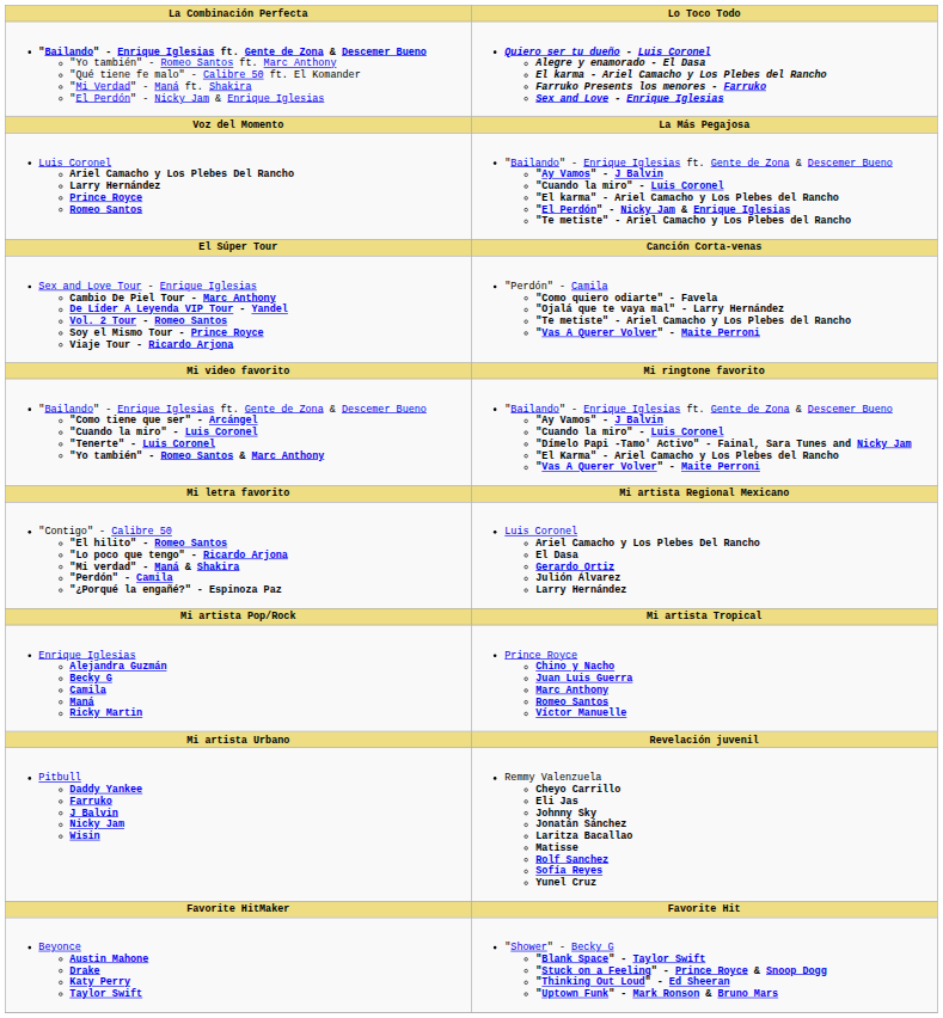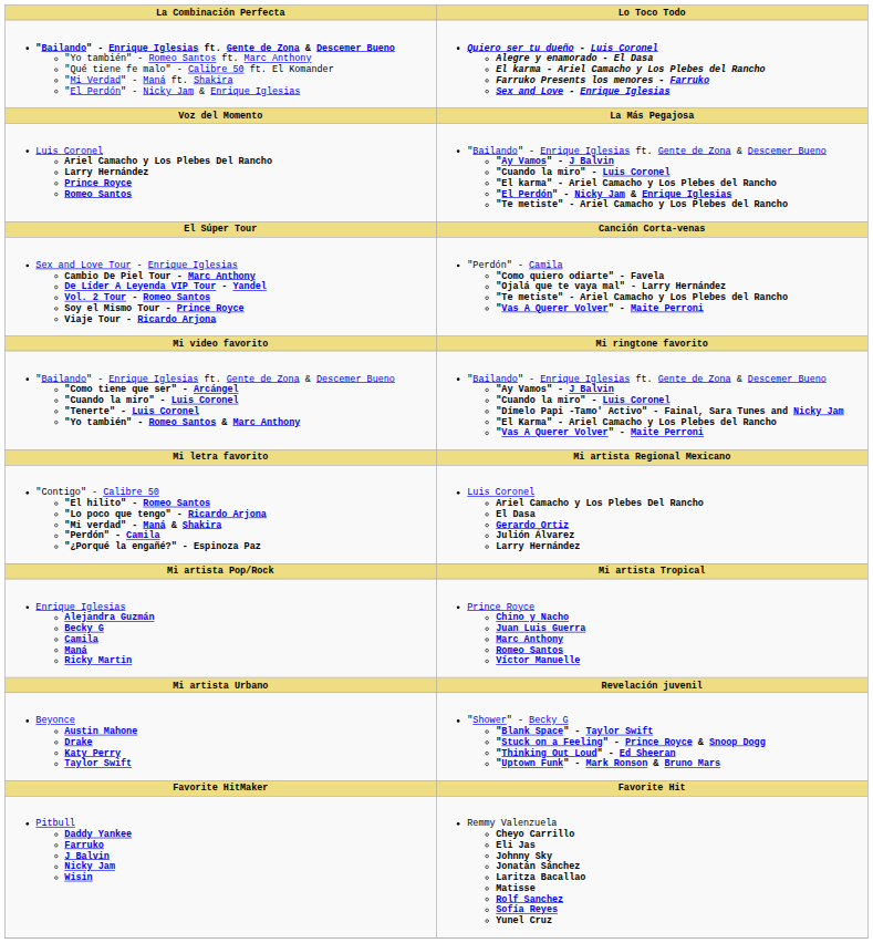 <table class=wikitable width="95%">
 <tr>
 <th style="background:#EEDD82;" ! width="50%">La Combinación Perfecta </th>
 <th style="background:#EEDD82;" ! width="50%">Lo Toco Todo</th>
 </tr>
 <tr>
 <td valign="top"><br><ul><li><strong>"<a href='#'>Bailando</a>" - <a href='#'>Enrique Iglesias</a> ft. <a href='#'>Gente de Zona</a> & <a href='#'>Descemer Bueno</a></strong><ul><li>"Yo también" - <a href='#'>Romeo Santos</a> ft. <a href='#'>Marc Anthony</a></li><li>"Qué tiene fe malo" - <a href='#'>Calibre 50</a> ft. El Komander</li><li>"<a href='#'>Mi Verdad</a>" - <a href='#'>Maná</a> ft. <a href='#'>Shakira</a></li><li>"<a href='#'>El Perdón</a>" - <a href='#'>Nicky Jam</a> & <a href='#'>Enrique Iglesias</a></li></ul></li></ul></td>
 <td valign="top"><br><ul><li><strong><em><a href='#'>Quiero ser tu dueño</a><em> - <a href='#'>Luis Coronel</a><strong><ul><li></em>Alegre y enamorado<em> - El Dasa</li><li></em>El karma<em> - Ariel Camacho y Los Plebes del Rancho</li><li></em>Farruko Presents los menores<em> - <a href='#'>Farruko</a></li><li></em><a href='#'>Sex and Love</a><em> - <a href='#'>Enrique Iglesias</a></li></ul></li></ul></td>
 </tr>
 <tr>
 <th style="background:#EEDD82;" ! width="50%">Voz del Momento</th>
 <th style="background:#EEDD82;" ! width="50%">La Más Pegajosa</th>
 </tr>
 <tr>
 <td valign="top"><br><ul><li></strong><a href='#'>Luis Coronel</a><strong><ul><li>Ariel Camacho y Los Plebes Del Rancho</li><li>Larry Hernández</li><li><a href='#'>Prince Royce</a></li><li><a href='#'>Romeo Santos</a></li></ul></li></ul></td>
 <td valign="top"><br><ul><li></strong>"<a href='#'>Bailando</a>" - <a href='#'>Enrique Iglesias</a> ft. <a href='#'>Gente de Zona</a> & <a href='#'>Descemer Bueno</a><strong><ul><li>"<a href='#'>Ay Vamos</a>" - <a href='#'>J Balvin</a></li><li>"Cuando la miro" - <a href='#'>Luis Coronel</a></li><li>"El karma" - Ariel Camacho y Los Plebes del Rancho</li><li>"<a href='#'>El Perdón</a>" - <a href='#'>Nicky Jam</a> & <a href='#'>Enrique Iglesias</a></li><li>"Te metiste" - Ariel Camacho y Los Plebes del Rancho</li></ul></li></ul></td>
 </tr>
 <tr>
 <th style="background:#EEDD82; width:50%">El Súper Tour</th>
 <th style="background:#EEDD82; width:50%">Canción Corta-venas</th>
 </tr>
 <tr>
 <td valign="top"><br><ul><li></strong><a href='#'>Sex and Love Tour</a> -  <a href='#'>Enrique Iglesias</a><strong><ul><li>Cambio De Piel Tour - <a href='#'>Marc Anthony</a></li><li><a href='#'>De Líder A Leyenda VIP Tour</a> - <a href='#'>Yandel</a></li><li><a href='#'>Vol. 2 Tour</a> - <a href='#'>Romeo Santos</a></li><li>Soy el Mismo Tour - <a href='#'>Prince Royce</a></li><li>Viaje Tour - <a href='#'>Ricardo Arjona</a></li></ul></li></ul></td>
 <td valign="top"><br><ul><li></strong>"Perdón" - <a href='#'>Camila</a><strong><ul><li>"Como quiero odiarte" - Favela</li><li>"Ojalá que te vaya mal" - Larry Hernández</li><li>"Te metiste" - Ariel Camacho y Los Plebes del Rancho</li><li>"<a href='#'>Vas A Querer Volver</a>" - <a href='#'>Maite Perroni</a></li></ul></li></ul></td>
 </tr>
 <tr>
 <th style="background:#EEDD82; width:50%">Mi video favorito</th>
 <th style="background:#EEDD82; width:50%">Mi ringtone favorito</th>
 </tr>
 <tr>
 <td valign="top"><br><ul><li></strong>"<a href='#'>Bailando</a>" - <a href='#'>Enrique Iglesias</a> ft. <a href='#'>Gente de Zona</a> & <a href='#'>Descemer Bueno</a><strong><ul><li>"Como tiene que ser" - <a href='#'>Arcángel</a></li><li>"Cuando la miro" - <a href='#'>Luis Coronel</a></li><li>"Tenerte" - <a href='#'>Luis Coronel</a></li><li>"Yo también" - <a href='#'>Romeo Santos</a> & <a href='#'>Marc Anthony</a></li></ul></li></ul></td>
 <td valign="top"><br><ul><li></strong>"<a href='#'>Bailando</a>" - <a href='#'>Enrique Iglesias</a> ft. <a href='#'>Gente de Zona</a> & <a href='#'>Descemer Bueno</a><strong><ul><li>"Ay Vamos" - <a href='#'>J Balvin</a></li><li>"Cuando la miro" - <a href='#'>Luis Coronel</a></li><li>"Dímelo Papi -Tamo' Activo" - Fainal, Sara Tunes and <a href='#'>Nicky Jam</a></li><li>"El Karma" - Ariel Camacho y Los Plebes del Rancho</li><li>"<a href='#'>Vas A Querer Volver</a>" - <a href='#'>Maite Perroni</a></li></ul></li></ul></td>
 </tr>
 <tr>
 <th style="background:#EEDD82; width:50%">Mi letra favorito</th>
 <th style="background:#EEDD82; width:50%">Mi artista Regional Mexicano</th>
 </tr>
 <tr>
 <td valign="top"><br><ul><li></strong>"Contigo" - <a href='#'>Calibre 50</a><strong><ul><li>"El hilito" - <a href='#'>Romeo Santos</a></li><li>"Lo poco que tengo" - <a href='#'>Ricardo Arjona</a></li><li>"Mi verdad" - <a href='#'>Maná</a> & <a href='#'>Shakira</a></li><li>"Perdón" - <a href='#'>Camila</a></li><li>"¿Porqué la engañé?" - Espinoza Paz</li></ul></li></ul></td>
 <td valign="top"><br><ul><li></strong><a href='#'>Luis Coronel</a><strong><ul><li>Ariel Camacho y Los Plebes Del Rancho</li><li>El Dasa</li><li><a href='#'>Gerardo Ortiz</a></li><li>Julión Álvarez</li><li>Larry Hernández</li></ul></li></ul></td>
 </tr>
 <tr>
 <th style="background:#EEDD82; width:50%">Mi artista Pop/Rock</th>
 <th style="background:#EEDD82; width:50%">Mi artista Tropical</th>
 </tr>
 <tr>
 <td valign="top"><br><ul><li></strong><a href='#'>Enrique Iglesias</a><strong><ul><li><a href='#'>Alejandra Guzmán</a></li><li><a href='#'>Becky G</a></li><li><a href='#'>Camila</a></li><li><a href='#'>Maná</a></li><li><a href='#'>Ricky Martin</a></li></ul></li></ul></td>
 <td valign="top"><br><ul><li></strong><a href='#'>Prince Royce</a><strong><ul><li><a href='#'>Chino y Nacho</a></li><li><a href='#'>Juan Luis Guerra</a></li><li><a href='#'>Marc Anthony</a></li><li><a href='#'>Romeo Santos</a></li><li><a href='#'>Víctor Manuelle</a></li></ul></li></ul></td>
 </tr>
 <tr>
 <th style="background:#EEDD82; width:50%">Mi artista Urbano</th>
 <th style="background:#EEDD82; width:50%">Revelación juvenil</th>
 </tr>
 <tr>
-<td valign="top"><br><ul><li></strong><a href='#'>Pitbull</a><strong><ul><li><a href='#'>Daddy Yankee</a></li><li><a href='#'>Farruko</a></li><li><a href='#'>J Balvin</a></li><li><a href='#'>Nicky Jam</a></li><li><a href='#'>Wisin</a></li></ul></li></ul></td>
-<td valign="top"><br><ul><li></strong>Remmy Valenzuela<strong><ul><li>Cheyo Carrillo</li><li>Eli Jas</li><li>Johnny Sky</li><li>Jonatán Sánchez</li><li>Laritza Bacallao</li><li>Matisse</li><li><a href='#'>Rolf Sanchez</a></li><li><a href='#'>Sofía Reyes</a></li><li>Yunel Cruz</li></ul></li></ul></td>
+<td valign="top"><br><ul><li></strong><a href='#'>Beyonce</a><strong><ul><li><a href='#'>Austin Mahone</a></li><li><a href='#'>Drake</a></li><li><a href='#'>Katy Perry</a></li><li><a href='#'>Taylor Swift</a></li></ul></li></ul></td>
+<td valign="top"><br><ul><li></strong>"<a href='#'>Shower</a>" - <a href='#'>Becky G</a><strong><ul><li>"<a href='#'>Blank Space</a>" - <a href='#'>Taylor Swift</a></li><li>"<a href='#'>Stuck on a Feeling</a>" - <a href='#'>Prince Royce</a> & <a href='#'>Snoop Dogg</a></li><li>"<a href='#'>Thinking Out Loud</a>" - <a href='#'>Ed Sheeran</a></li><li>"<a href='#'>Uptown Funk</a>" - <a href='#'>Mark Ronson</a> & <a href='#'>Bruno Mars</a></li></ul></li></ul></td>
 </tr>
 <tr>
 <th style="background:#EEDD82; width:50%">Favorite HitMaker</th>
 <th style="background:#EEDD82; width:50%">Favorite Hit</th>
 </tr>
 <tr>
-<td valign="top"><br><ul><li></strong><a href='#'>Beyonce</a><strong><ul><li><a href='#'>Austin Mahone</a></li><li><a href='#'>Drake</a></li><li><a href='#'>Katy Perry</a></li><li><a href='#'>Taylor Swift</a></li></ul></li></ul></td>
-<td valign="top"><br><ul><li></strong>"<a href='#'>Shower</a>" - <a href='#'>Becky G</a><strong><ul><li>"<a href='#'>Blank Space</a>" - <a href='#'>Taylor Swift</a></li><li>"<a href='#'>Stuck on a Feeling</a>" - <a href='#'>Prince Royce</a> & <a href='#'>Snoop Dogg</a></li><li>"<a href='#'>Thinking Out Loud</a>" - <a href='#'>Ed Sheeran</a></li><li>"<a href='#'>Uptown Funk</a>" - <a href='#'>Mark Ronson</a> & <a href='#'>Bruno Mars</a></li></ul></li></ul></td>
+<td valign="top"><br><ul><li></strong><a href='#'>Pitbull</a><strong><ul><li><a href='#'>Daddy Yankee</a></li><li><a href='#'>Farruko</a></li><li><a href='#'>J Balvin</a></li><li><a href='#'>Nicky Jam</a></li><li><a href='#'>Wisin</a></li></ul></li></ul></td>
+<td valign="top"><br><ul><li></strong>Remmy Valenzuela<strong><ul><li>Cheyo Carrillo</li><li>Eli Jas</li><li>Johnny Sky</li><li>Jonatán Sánchez</li><li>Laritza Bacallao</li><li>Matisse</li><li><a href='#'>Rolf Sanchez</a></li><li><a href='#'>Sofía Reyes</a></li><li>Yunel Cruz</li></ul></li></ul></td>
 </tr>
 <tr>
 </tr>
 </table>
